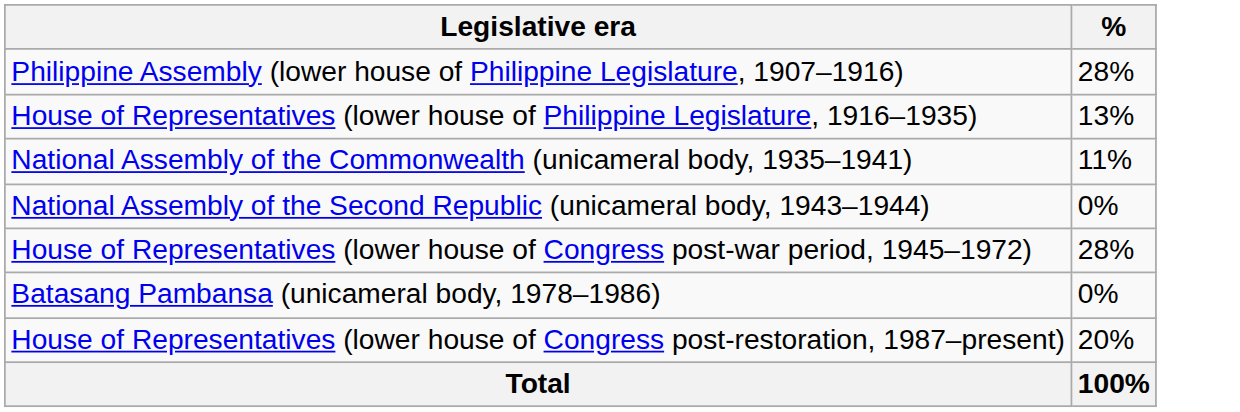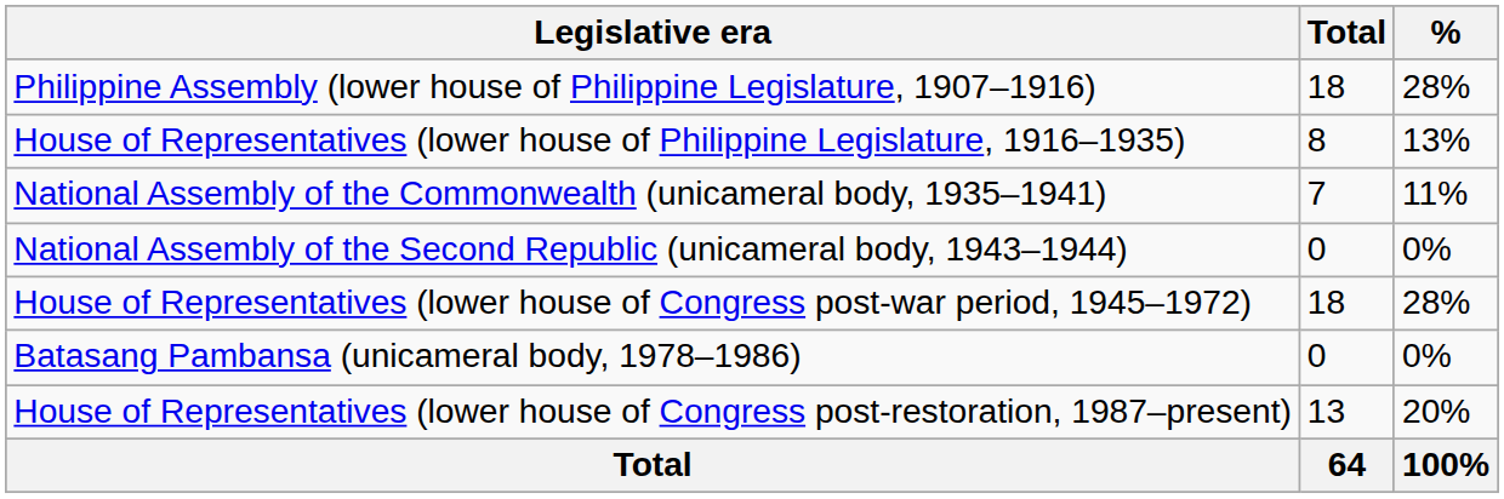 <table class="wikitable">
 <tr>
 <th>Legislative era</th>
+<th>Total</th>
 <th>%</th>
 </tr>
 <tr>
 <td><a href='#'>Philippine Assembly</a> (lower house of <a href='#'>Philippine Legislature</a>, 1907–1916)</td>
+<td>18</td>
 <td>28%</td>
 </tr>
 <tr>
 <td><a href='#'>House of Representatives</a> (lower house of <a href='#'>Philippine Legislature</a>, 1916–1935)</td>
+<td>8</td>
 <td>13%</td>
 </tr>
 <tr>
 <td><a href='#'>National Assembly of the Commonwealth</a> (unicameral body, 1935–1941)</td>
+<td>7</td>
 <td>11%</td>
 </tr>
 <tr>
 <td><a href='#'>National Assembly of the Second Republic</a> (unicameral body, 1943–1944)</td>
+<td>0</td>
 <td>0%</td>
 </tr>
 <tr>
 <td><a href='#'>House of Representatives</a> (lower house of <a href='#'>Congress</a> post-war period, 1945–1972)</td>
+<td>18</td>
 <td>28%</td>
 </tr>
 <tr>
 <td><a href='#'>Batasang Pambansa</a> (unicameral body, 1978–1986)</td>
+<td>0</td>
 <td>0%</td>
 </tr>
 <tr>
 <td><a href='#'>House of Representatives</a> (lower house of <a href='#'>Congress</a> post-restoration, 1987–present)</td>
+<td>13</td>
 <td>20%</td>
 </tr>
 <tr>
 <th>Total</th>
+<th>64</th>
 <th>100%</th>
 </tr>
 </table>
